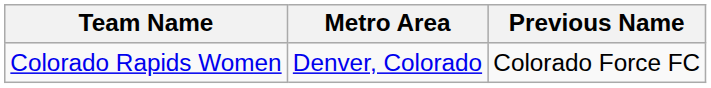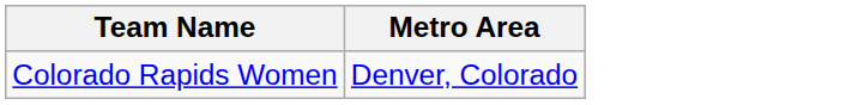 <table class="wikitable">
 <tr>
 <th>Team Name</th>
 <th>Metro Area</th>
-<th>Previous Name</th>
 </tr>
 <tr>
 <td> <a href='#'>Colorado Rapids Women</a></td>
 <td><a href='#'>Denver, Colorado</a></td>
-<td>Colorado Force FC</td>
 </tr>
 </table>
